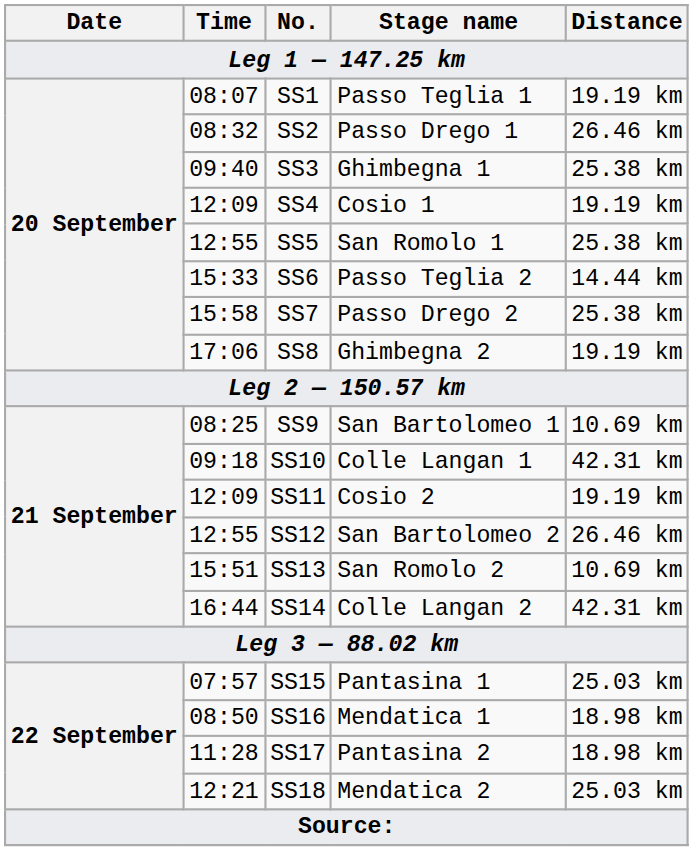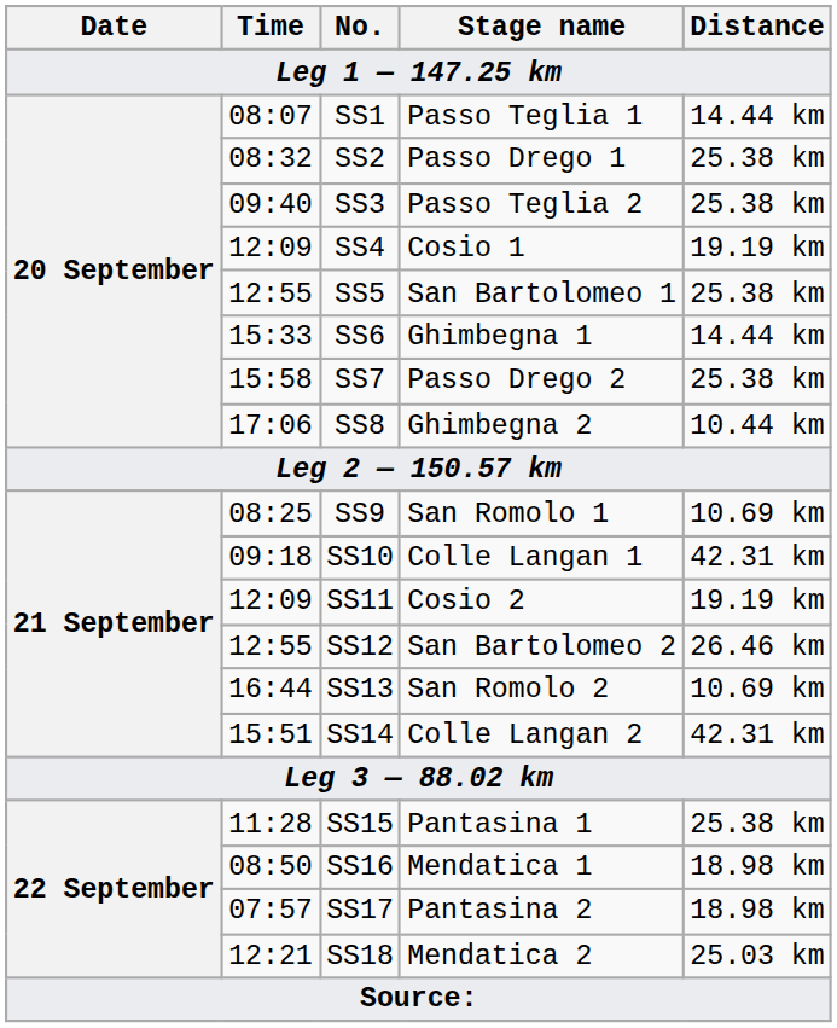 <table class="wikitable" style="font-size: 85%;">
 <tr>
 <th>Date</th>
 <th>Time</th>
 <th>No.</th>
 <th>Stage name</th>
 <th>Distance</th>
 </tr>
 <tr>
 <td style="background-color:#EAECF0; text-align:center" colspan="5"><strong><em>Leg 1 — 147.25 km</em></strong></td>
 </tr>
 <tr>
 <th rowspan="8">20 September</th>
 <td align="center">08:07</td>
 <td align="center">SS1</td>
 <td>Passo Teglia 1</td>
-<td align="center">19.19 km</td>
+<td align="center">14.44 km</td>
 </tr>
 <tr>
 <td align="center">08:32</td>
 <td align="center">SS2</td>
 <td>Passo Drego 1</td>
-<td align="center">26.46 km</td>
+<td align="center">25.38 km</td>
 </tr>
 <tr>
 <td align="center">09:40</td>
 <td align="center">SS3</td>
-<td>Ghimbegna 1</td>
+<td>Passo Teglia 2</td>
 <td align="center">25.38 km</td>
 </tr>
 <tr>
 <td align="center">12:09</td>
 <td align="center">SS4</td>
 <td>Cosio 1</td>
 <td align="center">19.19 km</td>
 </tr>
 <tr>
 <td align="center">12:55</td>
 <td align="center">SS5</td>
-<td>San Romolo 1</td>
+<td>San Bartolomeo 1</td>
 <td align="center">25.38 km</td>
 </tr>
 <tr>
 <td align="center">15:33</td>
 <td align="center">SS6</td>
-<td>Passo Teglia 2</td>
+<td>Ghimbegna 1</td>
 <td align="center">14.44 km</td>
 </tr>
 <tr>
 <td align="center">15:58</td>
 <td align="center">SS7</td>
 <td>Passo Drego 2</td>
 <td align="center">25.38 km</td>
 </tr>
 <tr>
 <td align="center">17:06</td>
 <td align="center">SS8</td>
 <td>Ghimbegna 2</td>
-<td align="center">19.19 km</td>
+<td align="center">10.44 km</td>
 </tr>
 <tr>
 <td style="background-color:#EAECF0; text-align:center" colspan="5"><strong><em>Leg 2 — 150.57 km</em></strong></td>
 </tr>
 <tr>
 <th rowspan="6">21 September</th>
 <td align="center">08:25</td>
 <td align="center">SS9</td>
-<td>San Bartolomeo 1</td>
+<td>San Romolo 1</td>
 <td align="center">10.69 km</td>
 </tr>
 <tr>
 <td align="center">09:18</td>
 <td align="center">SS10</td>
 <td>Colle Langan 1</td>
 <td align="center">42.31 km</td>
 </tr>
 <tr>
 <td align="center">12:09</td>
 <td align="center">SS11</td>
 <td>Cosio 2</td>
 <td align="center">19.19 km</td>
 </tr>
 <tr>
 <td align="center">12:55</td>
 <td align="center">SS12</td>
 <td>San Bartolomeo 2</td>
 <td align="center">26.46 km</td>
 </tr>
 <tr>
-<td align="center">15:51</td>
+<td align="center">16:44</td>
 <td align="center">SS13</td>
 <td>San Romolo 2</td>
 <td align="center">10.69 km</td>
 </tr>
 <tr>
-<td align="center">16:44</td>
+<td align="center">15:51</td>
 <td align="center">SS14</td>
 <td>Colle Langan 2</td>
 <td align="center">42.31 km</td>
 </tr>
 <tr>
 <td style="background-color:#EAECF0; text-align:center" colspan="5"><strong><em>Leg 3 — 88.02 km</em></strong></td>
 </tr>
 <tr>
 <th rowspan="4">22 September</th>
-<td align="center">07:57</td>
+<td align="center">11:28</td>
 <td align="center">SS15</td>
 <td>Pantasina 1</td>
-<td align="center">25.03 km</td>
+<td align="center">25.38 km</td>
 </tr>
 <tr>
 <td align="center">08:50</td>
 <td align="center">SS16</td>
 <td>Mendatica 1</td>
 <td align="center">18.98 km</td>
 </tr>
 <tr>
-<td align="center">11:28</td>
+<td align="center">07:57</td>
 <td align="center">SS17</td>
 <td>Pantasina 2</td>
 <td align="center">18.98 km</td>
 </tr>
 <tr>
 <td align="center">12:21</td>
 <td align="center">SS18</td>
 <td>Mendatica 2</td>
 <td align="center">25.03 km</td>
 </tr>
 <tr>
 <td style="background-color:#EAECF0; text-align:center" colspan="5"><strong>Source:</strong></td>
 </tr>
 <tr>
 </tr>
 </table>
